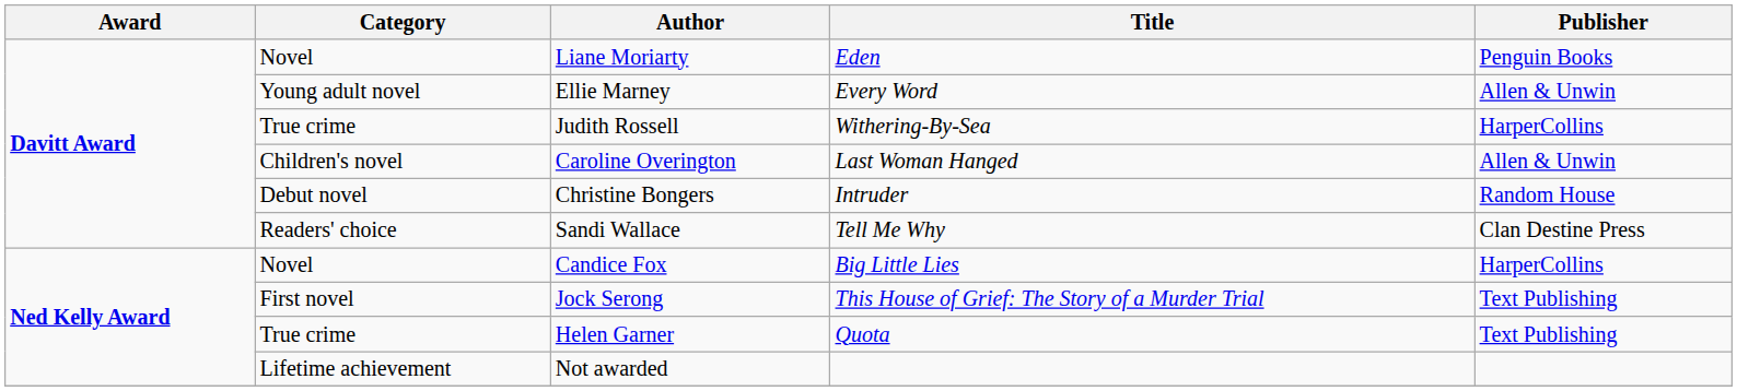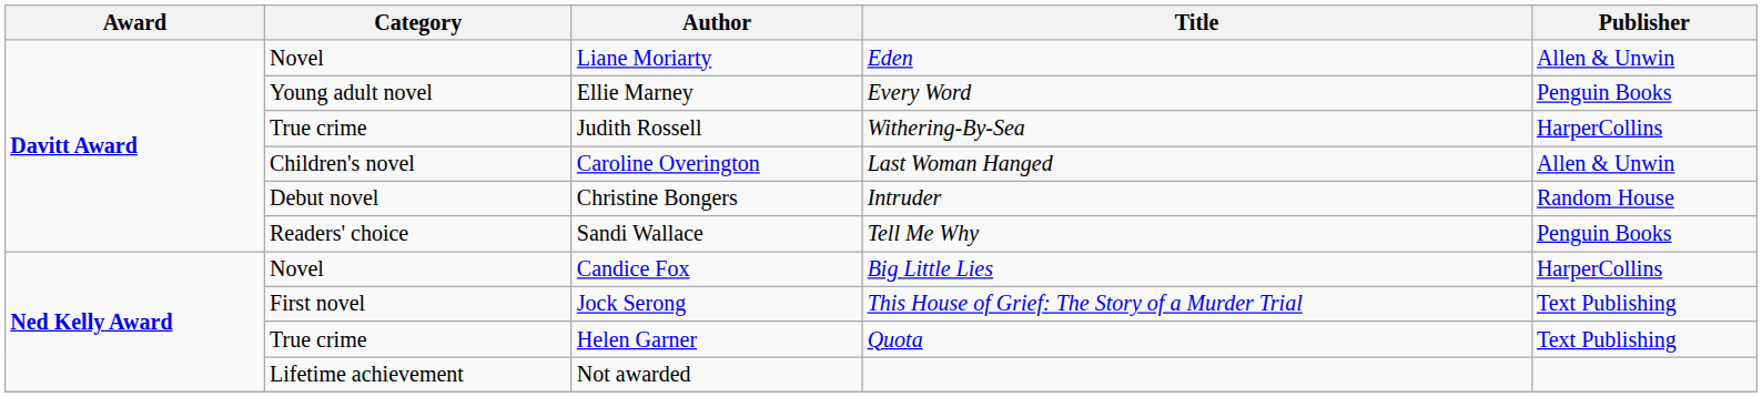 <table class="wikitable" width=100%>
 <tr>
 <th>Award</th>
 <th>Category</th>
 <th>Author</th>
 <th>Title</th>
 <th>Publisher</th>
 </tr>
 <tr>
 <td rowspan=6><strong><a href='#'>Davitt Award</a></strong></td>
 <td>Novel</td>
 <td><a href='#'>Liane Moriarty</a></td>
 <td><em><a href='#'>Eden</a></em></td>
-<td><a href='#'>Penguin Books</a></td>
+<td><a href='#'>Allen & Unwin</a></td>
 </tr>
 <tr>
 <td>Young adult novel</td>
 <td>Ellie Marney</td>
 <td><em>Every Word</em></td>
-<td><a href='#'>Allen & Unwin</a></td>
+<td><a href='#'>Penguin Books</a></td>
 </tr>
 <tr>
 <td>True crime</td>
 <td>Judith Rossell</td>
 <td><em>Withering-By-Sea</em></td>
 <td><a href='#'>HarperCollins</a></td>
 </tr>
 <tr>
 <td>Children's novel</td>
 <td><a href='#'>Caroline Overington</a></td>
 <td><em>Last Woman Hanged</em></td>
 <td><a href='#'>Allen & Unwin</a></td>
 </tr>
 <tr>
 <td>Debut novel</td>
 <td>Christine Bongers</td>
 <td><em>Intruder</em></td>
 <td><a href='#'>Random House</a></td>
 </tr>
 <tr>
 <td>Readers' choice</td>
 <td>Sandi Wallace</td>
 <td><em>Tell Me Why</em></td>
-<td>Clan Destine Press</td>
+<td><a href='#'>Penguin Books</a></td>
 </tr>
 <tr>
 <td rowspan=4><strong><a href='#'>Ned Kelly Award</a></strong></td>
 <td>Novel</td>
 <td><a href='#'>Candice Fox</a></td>
 <td><em><a href='#'>Big Little Lies</a></em></td>
 <td><a href='#'>HarperCollins</a></td>
 </tr>
 <tr>
 <td>First novel</td>
 <td><a href='#'>Jock Serong</a></td>
 <td><em><a href='#'>This House of Grief: The Story of a Murder Trial</a></em></td>
 <td><a href='#'>Text Publishing</a></td>
 </tr>
 <tr>
 <td>True crime</td>
 <td><a href='#'>Helen Garner</a></td>
 <td><em><a href='#'>Quota</a></em></td>
 <td><a href='#'>Text Publishing</a></td>
 </tr>
 <tr>
 <td>Lifetime achievement</td>
 <td>Not awarded</td>
 <td></td>
 <td></td>
 </tr>
 <tr>
 </tr>
 </table>
